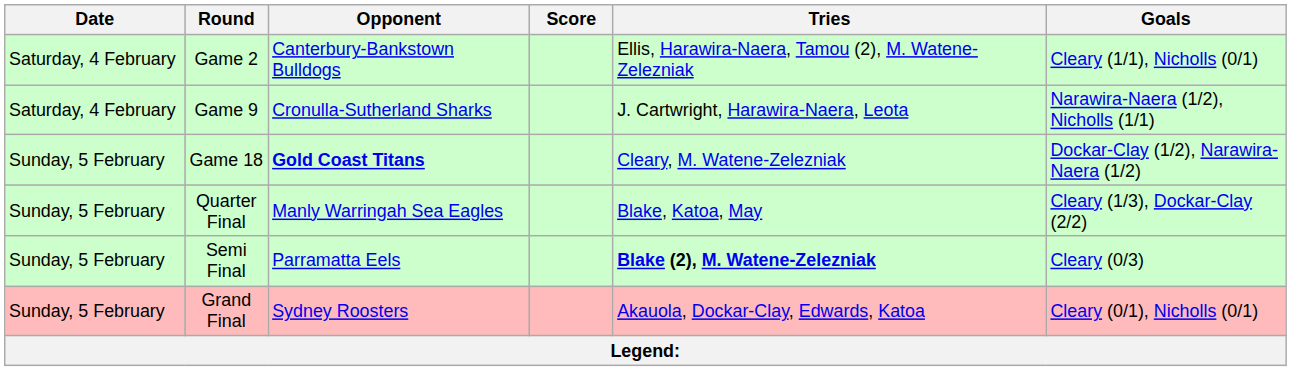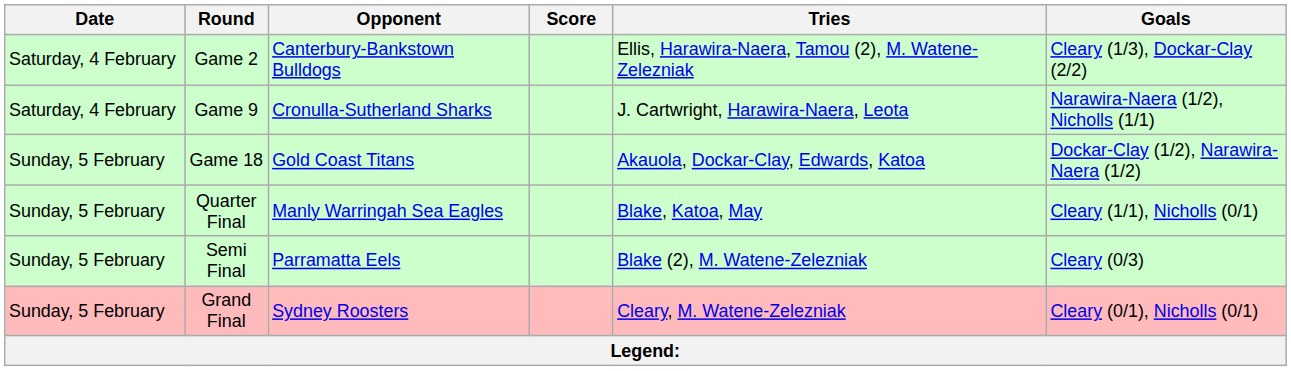 <table style="font-size:75%;" class="wikitable">
 <tr>
 <th width="115">Date</th>
 <th width="50">Round</th>
 <th width="170">Opponent</th>
 <th width="50">Score</th>
 <th width="285">Tries</th>
 <th width="155">Goals</th>
 </tr>
 <tr bgcolor= #CCFFCC>
 <td>Saturday, 4 February</td>
 <td style="text-align:center;">Game 2</td>
 <td> <a href='#'>Canterbury-Bankstown Bulldogs</a></td>
 <td style="text-align:center;"></td>
 <td>Ellis, <a href='#'>Harawira-Naera</a>, <a href='#'>Tamou</a> (2), <a href='#'>M. Watene-Zelezniak</a></td>
-<td><a href='#'>Cleary</a> (1/1), <a href='#'>Nicholls</a> (0/1)</td>
+<td><a href='#'>Cleary</a> (1/3), <a href='#'>Dockar-Clay</a> (2/2)</td>
 </tr>
 <tr bgcolor= #CCFFCC>
 <td>Saturday, 4 February</td>
 <td style="text-align:center;">Game 9</td>
 <td> <a href='#'>Cronulla-Sutherland Sharks</a></td>
 <td style="text-align:center;"></td>
 <td>J. Cartwright, <a href='#'>Harawira-Naera</a>, <a href='#'>Leota</a></td>
 <td><a href='#'>Narawira-Naera</a> (1/2), <a href='#'>Nicholls</a> (1/1)</td>
 </tr>
 <tr bgcolor= #CCFFCC>
 <td>Sunday, 5 February</td>
 <td style="text-align:center;">Game 18</td>
-<td><strong> <a href='#'>Gold Coast Titans</a></strong></td>
+<td> <a href='#'>Gold Coast Titans</a></td>
 <td style="text-align:center;"></td>
-<td><a href='#'>Cleary</a>, <a href='#'>M. Watene-Zelezniak</a></td>
+<td><a href='#'>Akauola</a>, <a href='#'>Dockar-Clay</a>, <a href='#'>Edwards</a>, <a href='#'>Katoa</a></td>
 <td><a href='#'>Dockar-Clay</a> (1/2), <a href='#'>Narawira-Naera</a> (1/2)</td>
 </tr>
 <tr bgcolor= #CCFFCC>
 <td>Sunday, 5 February</td>
 <td style="text-align:center;">Quarter Final</td>
 <td> <a href='#'>Manly Warringah Sea Eagles</a></td>
 <td style="text-align:center;"></td>
 <td><a href='#'>Blake</a>, <a href='#'>Katoa</a>, <a href='#'>May</a></td>
-<td><a href='#'>Cleary</a> (1/3), <a href='#'>Dockar-Clay</a> (2/2)</td>
+<td><a href='#'>Cleary</a> (1/1), <a href='#'>Nicholls</a> (0/1)</td>
 </tr>
 <tr bgcolor= #CCFFCC>
 <td>Sunday, 5 February</td>
 <td style="text-align:center;">Semi Final</td>
 <td> <a href='#'>Parramatta Eels</a></td>
 <td style="text-align:center;"></td>
-<td><strong><a href='#'>Blake</a> (2), <a href='#'>M. Watene-Zelezniak</a></strong></td>
+<td><a href='#'>Blake</a> (2), <a href='#'>M. Watene-Zelezniak</a></td>
 <td><a href='#'>Cleary</a> (0/3)</td>
 </tr>
 <tr bgcolor= #FFBBBB>
 <td>Sunday, 5 February</td>
 <td style="text-align:center;">Grand Final</td>
 <td> <a href='#'>Sydney Roosters</a></td>
 <td style="text-align:center;"></td>
-<td><a href='#'>Akauola</a>, <a href='#'>Dockar-Clay</a>, <a href='#'>Edwards</a>, <a href='#'>Katoa</a></td>
+<td><a href='#'>Cleary</a>, <a href='#'>M. Watene-Zelezniak</a></td>
 <td><a href='#'>Cleary</a> (0/1), <a href='#'>Nicholls</a> (0/1)</td>
 </tr>
 <tr>
 <th colspan="7"><strong>Legend</strong>:    </th>
 </tr>
 </table>
